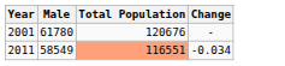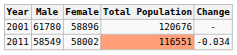 <table class="wikitable">
 <tr>
 <th>Year</th>
 <th>Male</th>
+<th>Female</th>
 <th>Total Population</th>
 <th>Change</th>
 </tr>
 <tr>
 <td>2001</td>
 <td style="text-align:right;">61780</td>
+<td style="text-align:right;">58896</td>
 <td style="text-align:right;">120676</td>
 <td style="text-align:center;">-</td>
 </tr>
 <tr>
 <td>2011</td>
 <td style="text-align:right;">58549</td>
+<td style="text-align:right;">58002</td>
 <td style="background: lightsalmon; text-align:right;">116551</td>
 <td style="text-align:right;">-0.034</td>
 </tr>
 </table>
